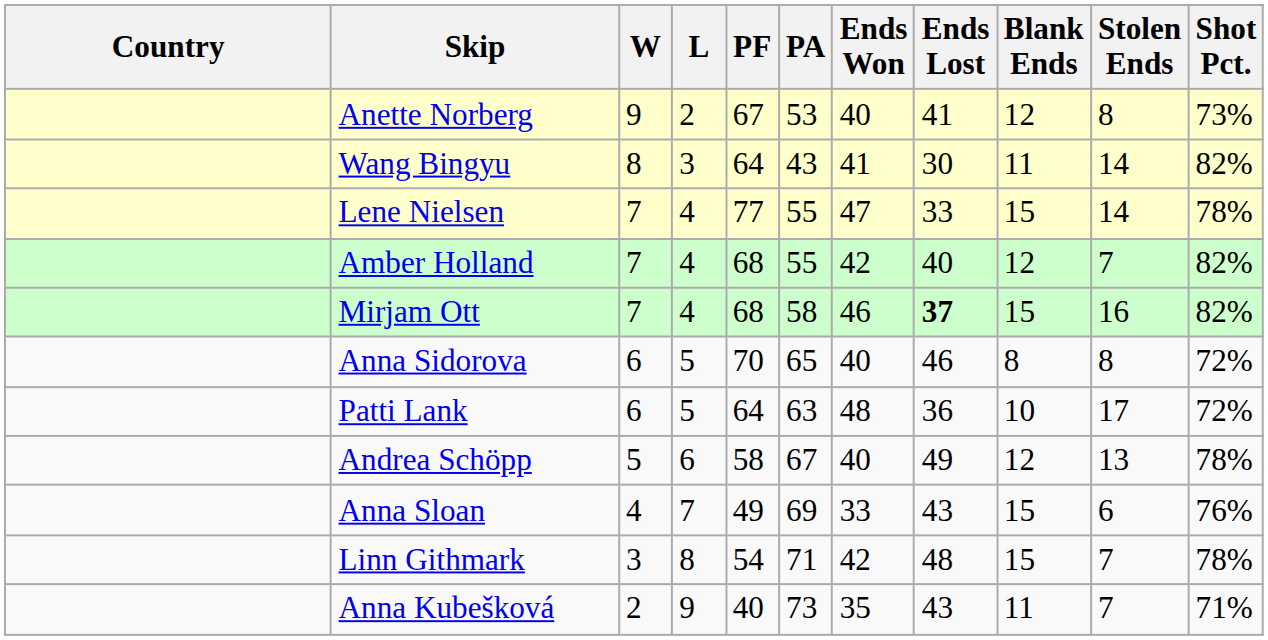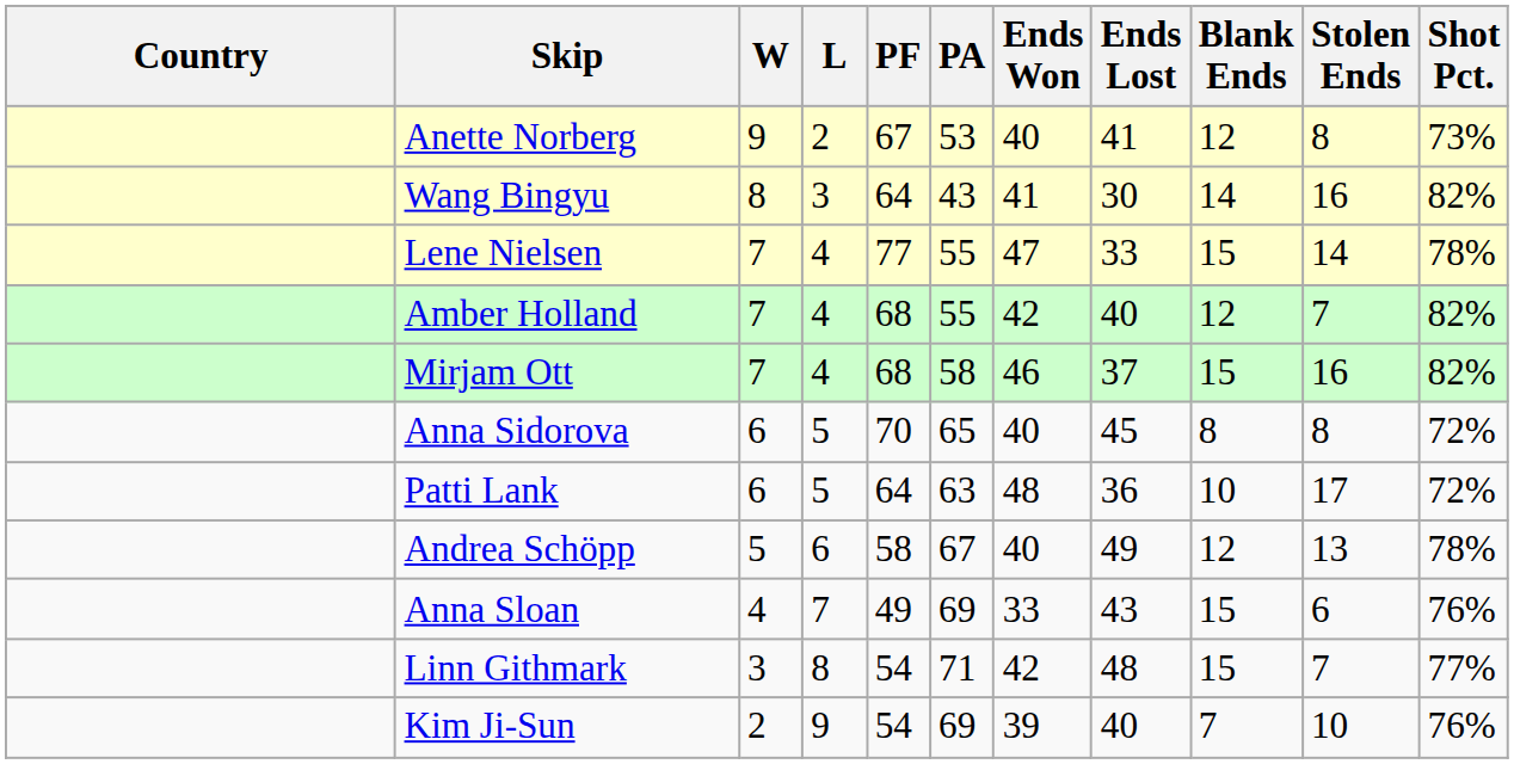 <table class="wikitable">
 <tr>
 <th bgcolor="#efefef" width="160">Country</th>
 <th bgcolor="#efefef" width="140">Skip</th>
 <th bgcolor="#efefef" width="20">W</th>
 <th bgcolor="#efefef" width="20">L</th>
 <th bgcolor="#efefef" width="20">PF</th>
 <th bgcolor="#efefef" width="20">PA</th>
 <th bgcolor="#efefef" width="20">Ends <br> Won</th>
 <th bgcolor="#efefef" width="20">Ends <br> Lost</th>
 <th bgcolor="#efefef" width="20">Blank <br> Ends</th>
 <th bgcolor="#efefef" width="20">Stolen <br> Ends</th>
 <th bgcolor="#efefef" width="20">Shot <br> Pct.</th>
 </tr>
 <tr bgcolor="#ffffcc">
 <td></td>
 <td><a href='#'>Anette Norberg</a></td>
 <td>9</td>
 <td>2</td>
 <td>67</td>
 <td>53</td>
 <td>40</td>
 <td>41</td>
 <td>12</td>
 <td>8</td>
 <td>73%</td>
 </tr>
 <tr bgcolor="#ffffcc">
 <td></td>
 <td><a href='#'>Wang Bingyu</a></td>
 <td>8</td>
 <td>3</td>
 <td>64</td>
 <td>43</td>
 <td>41</td>
 <td>30</td>
-<td>11</td>
 <td>14</td>
+<td>16</td>
 <td>82%</td>
 </tr>
 <tr bgcolor="#ffffcc">
 <td></td>
 <td><a href='#'>Lene Nielsen</a></td>
 <td>7</td>
 <td>4</td>
 <td>77</td>
 <td>55</td>
 <td>47</td>
 <td>33</td>
 <td>15</td>
 <td>14</td>
 <td>78%</td>
 </tr>
 <tr bgcolor="#ccffcc">
 <td></td>
 <td><a href='#'>Amber Holland</a></td>
 <td>7</td>
 <td>4</td>
 <td>68</td>
 <td>55</td>
 <td>42</td>
 <td>40</td>
 <td>12</td>
 <td>7</td>
 <td>82%</td>
 </tr>
 <tr bgcolor="#ccffcc">
 <td></td>
 <td><a href='#'>Mirjam Ott</a></td>
 <td>7</td>
 <td>4</td>
 <td>68</td>
 <td>58</td>
 <td>46</td>
-<td><strong>37</strong></td>
+<td>37</td>
 <td>15</td>
 <td>16</td>
 <td>82%</td>
 </tr>
 <tr>
 <td></td>
 <td><a href='#'>Anna Sidorova</a></td>
 <td>6</td>
 <td>5</td>
 <td>70</td>
 <td>65</td>
 <td>40</td>
-<td>46</td>
+<td>45</td>
 <td>8</td>
 <td>8</td>
 <td>72%</td>
 </tr>
 <tr>
 <td></td>
 <td><a href='#'>Patti Lank</a></td>
 <td>6</td>
 <td>5</td>
 <td>64</td>
 <td>63</td>
 <td>48</td>
 <td>36</td>
 <td>10</td>
 <td>17</td>
 <td>72%</td>
 </tr>
 <tr>
 <td></td>
 <td><a href='#'>Andrea Schöpp</a></td>
 <td>5</td>
 <td>6</td>
 <td>58</td>
 <td>67</td>
 <td>40</td>
 <td>49</td>
 <td>12</td>
 <td>13</td>
 <td>78%</td>
 </tr>
 <tr>
 <td></td>
 <td><a href='#'>Anna Sloan</a></td>
 <td>4</td>
 <td>7</td>
 <td>49</td>
 <td>69</td>
 <td>33</td>
 <td>43</td>
 <td>15</td>
 <td>6</td>
 <td>76%</td>
 </tr>
 <tr>
 <td></td>
 <td><a href='#'>Linn Githmark</a></td>
 <td>3</td>
 <td>8</td>
 <td>54</td>
 <td>71</td>
 <td>42</td>
 <td>48</td>
 <td>15</td>
 <td>7</td>
-<td>78%</td>
+<td>77%</td>
 </tr>
 <tr>
 <td></td>
-<td><a href='#'>Anna Kubešková</a></td>
+<td><a href='#'>Kim Ji-Sun</a></td>
 <td>2</td>
 <td>9</td>
+<td>54</td>
+<td>69</td>
+<td>39</td>
 <td>40</td>
-<td>73</td>
-<td>35</td>
-<td>43</td>
-<td>11</td>
 <td>7</td>
-<td>71%</td>
+<td>10</td>
+<td>76%</td>
 </tr>
 </table>
